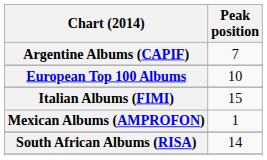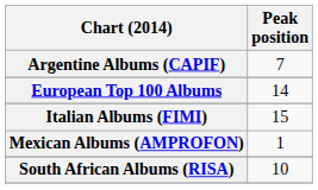 <table class="wikitable sortable plainrowheaders" style="text-align:center;">
 <tr>
 <th scope="col">Chart (2014)</th>
 <th scope="col">Peak<br>position</th>
 </tr>
 <tr>
 <th scope="row">Argentine Albums (<a href='#'>CAPIF</a>)</th>
 <td>7</td>
 </tr>
 <tr>
 </tr>
 <tr>
 </tr>
 <tr>
 </tr>
 <tr>
 </tr>
 <tr>
 </tr>
 <tr>
 </tr>
 <tr>
 </tr>
 <tr>
 </tr>
 <tr>
 <th scope="row"><a href='#'>European Top 100 Albums</a></th>
-<td>10</td>
+<td>14</td>
 </tr>
 <tr>
 </tr>
 <tr>
 </tr>
 <tr>
 </tr>
 <tr>
 </tr>
 <tr>
 </tr>
 <tr>
 <th scope="row">Italian Albums (<a href='#'>FIMI</a>)</th>
 <td>15</td>
 </tr>
 <tr>
 <th scope="row">Mexican Albums (<a href='#'>AMPROFON</a>)</th>
 <td>1</td>
 </tr>
 <tr>
 </tr>
 <tr>
 </tr>
 <tr>
 </tr>
 <tr>
 </tr>
 <tr>
 <th scope="row">South African Albums (<a href='#'>RISA</a>)</th>
-<td style="text-align:center;">14</td>
+<td style="text-align:center;">10</td>
 </tr>
 <tr>
 </tr>
 <tr>
 </tr>
 <tr>
 </tr>
 <tr>
 </tr>
 <tr>
 </tr>
 <tr>
 </tr>
 </table>
